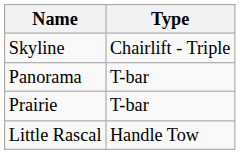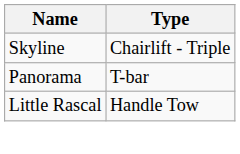 <table class="wikitable">
 <tr>
 <th>Name</th>
 <th>Type</th>
 </tr>
 <tr>
 <td>Skyline</td>
 <td>Chairlift - Triple</td>
 </tr>
 <tr>
 <td>Panorama</td>
 <td>T-bar</td>
 </tr>
 <tr>
-<td>Prairie</td>
-<td>T-bar</td>
-</tr>
-<tr>
 <td>Little Rascal</td>
 <td>Handle Tow</td>
 </tr>
 </table>
